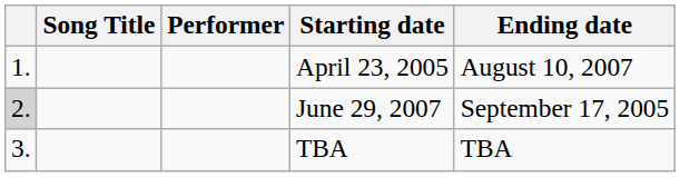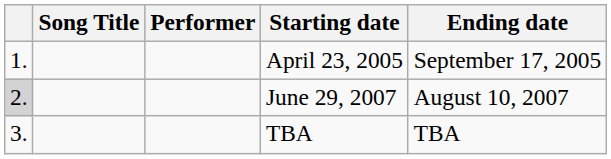 <table class = "wikitable">
 <tr>
 <th></th>
 <th>Song Title</th>
 <th>Performer</th>
 <th>Starting date</th>
 <th>Ending date</th>
 </tr>
 <tr>
 <td>1.</td>
 <td></td>
 <td></td>
 <td>April 23, 2005</td>
-<td>August 10, 2007</td>
+<td>September 17, 2005</td>
 </tr>
 <tr>
 <td style="background: lightgrey;">2.</td>
 <td></td>
 <td></td>
 <td>June 29, 2007</td>
-<td>September 17, 2005</td>
+<td>August 10, 2007</td>
 </tr>
 <tr>
 <td>3.</td>
 <td></td>
 <td></td>
 <td>TBA</td>
 <td>TBA</td>
 </tr>
 </table>
